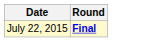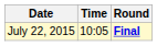 <table class="wikitable">
 <tr>
 <th>Date</th>
+<th>Time</th>
 <th>Round</th>
 </tr>
 <tr style=background:lemonchiffon>
 <td>July 22, 2015</td>
+<td>10:05</td>
 <td><strong><a href='#'>Final</a></strong></td>
 </tr>
 </table>
